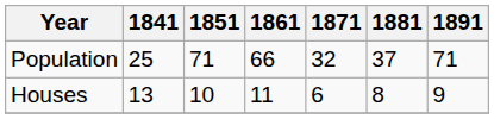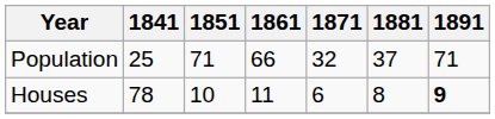 <table class="wikitable">
 <tr>
 <th>Year</th>
 <th>1841</th>
 <th>1851</th>
 <th>1861</th>
 <th>1871</th>
 <th>1881</th>
 <th>1891</th>
 </tr>
 <tr>
 <td>Population</td>
 <td>25</td>
 <td>71</td>
 <td>66</td>
 <td>32</td>
 <td>37</td>
 <td>71</td>
 </tr>
 <tr>
 <td>Houses</td>
-<td>13</td>
+<td>78</td>
 <td>10</td>
 <td>11</td>
 <td>6</td>
 <td>8</td>
-<td>9</td>
+<td><strong>9</strong></td>
 </tr>
 <tr>
 </tr>
 </table>
